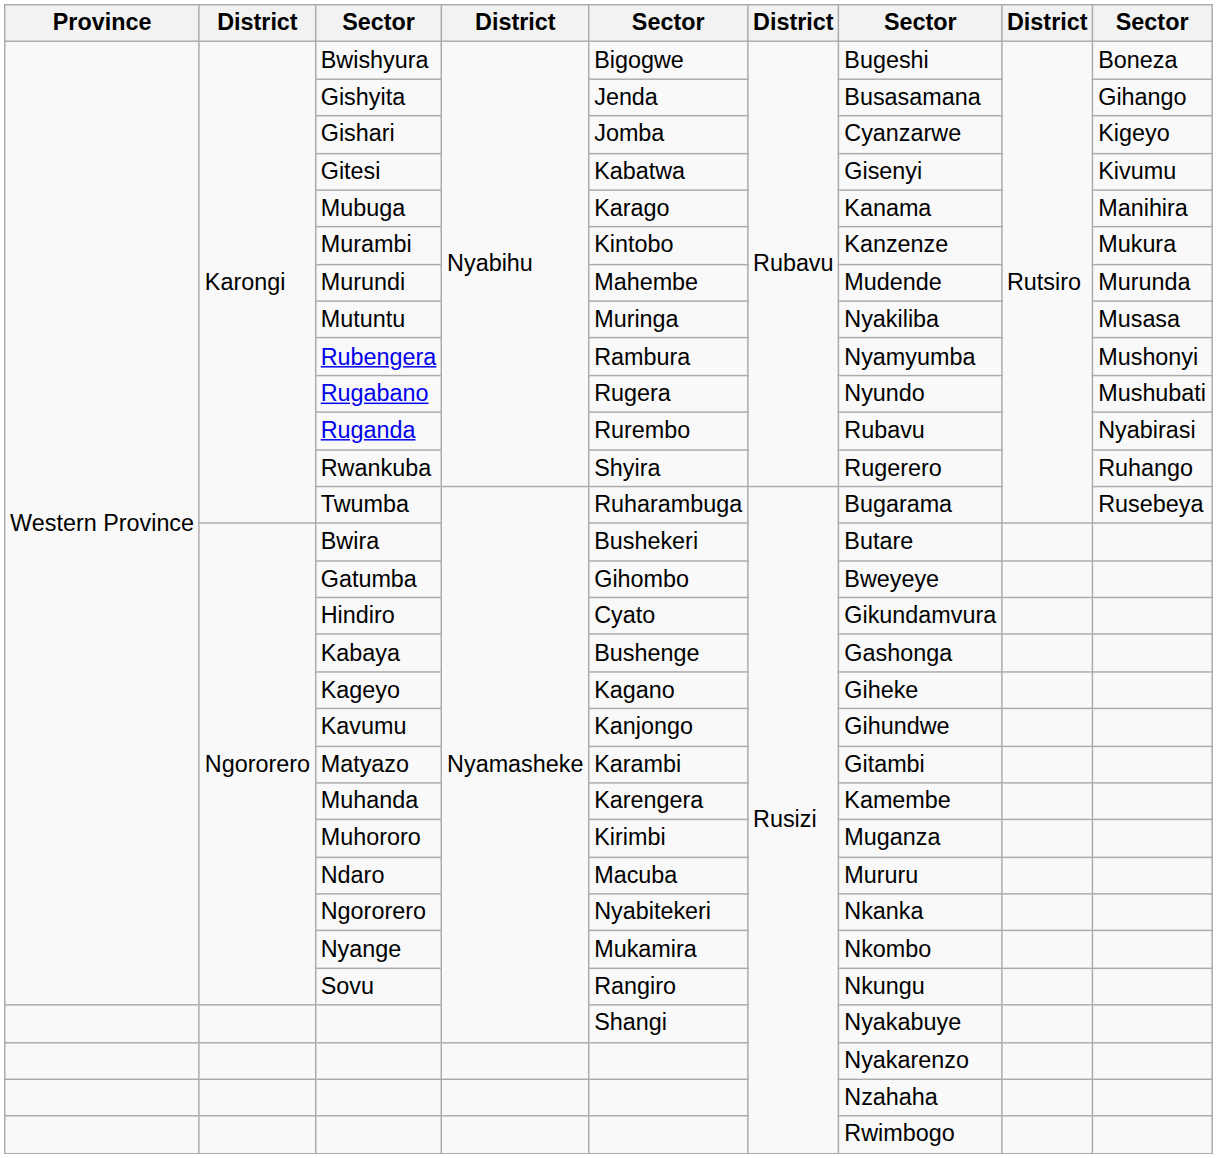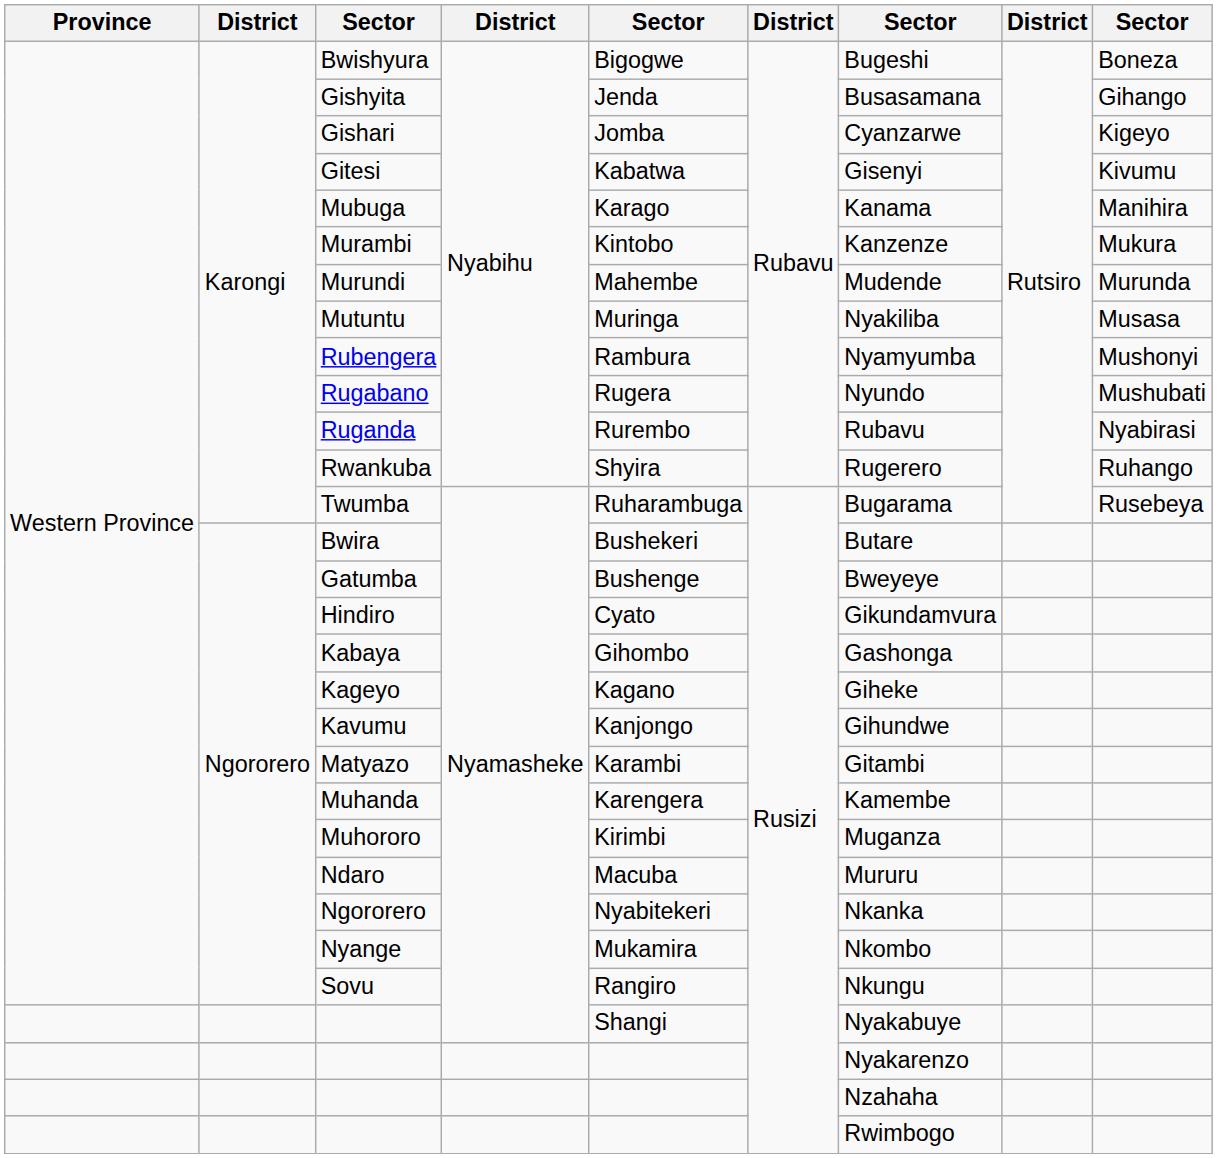 <table class="wikitable">
 <tr>
 <th>Province</th>
 <th>District</th>
 <th>Sector</th>
 <th>District</th>
 <th>Sector</th>
 <th>District</th>
 <th>Sector</th>
 <th>District</th>
 <th>Sector</th>
 </tr>
 <tr>
 <td rowspan="26">Western Province</td>
 <td rowspan="13">Karongi</td>
 <td>Bwishyura</td>
 <td rowspan="12">Nyabihu</td>
 <td>Bigogwe</td>
 <td rowspan="12">Rubavu</td>
 <td>Bugeshi</td>
 <td rowspan="13">Rutsiro</td>
 <td>Boneza</td>
 </tr>
 <tr>
 <td>Gishyita</td>
 <td>Jenda</td>
 <td>Busasamana</td>
 <td>Gihango</td>
 </tr>
 <tr>
 <td>Gishari</td>
 <td>Jomba</td>
 <td>Cyanzarwe</td>
 <td>Kigeyo</td>
 </tr>
 <tr>
 <td>Gitesi</td>
 <td>Kabatwa</td>
 <td>Gisenyi</td>
 <td>Kivumu</td>
 </tr>
 <tr>
 <td>Mubuga</td>
 <td>Karago</td>
 <td>Kanama</td>
 <td>Manihira</td>
 </tr>
 <tr>
 <td>Murambi</td>
 <td>Kintobo</td>
 <td>Kanzenze</td>
 <td>Mukura</td>
 </tr>
 <tr>
 <td>Murundi</td>
 <td>Mahembe</td>
 <td>Mudende</td>
 <td>Murunda</td>
 </tr>
 <tr>
 <td>Mutuntu</td>
 <td>Muringa</td>
 <td>Nyakiliba</td>
 <td>Musasa</td>
 </tr>
 <tr>
 <td><a href='#'>Rubengera</a></td>
 <td>Rambura</td>
 <td>Nyamyumba</td>
 <td>Mushonyi</td>
 </tr>
 <tr>
 <td><a href='#'>Rugabano</a></td>
 <td>Rugera</td>
 <td>Nyundo</td>
 <td>Mushubati</td>
 </tr>
 <tr>
 <td><a href='#'>Ruganda</a></td>
 <td>Rurembo</td>
 <td>Rubavu</td>
 <td>Nyabirasi</td>
 </tr>
 <tr>
 <td>Rwankuba</td>
 <td>Shyira</td>
 <td>Rugerero</td>
 <td>Ruhango</td>
 </tr>
 <tr>
 <td>Twumba</td>
 <td rowspan="15">Nyamasheke</td>
 <td>Ruharambuga</td>
 <td rowspan="18">Rusizi</td>
 <td>Bugarama</td>
 <td>Rusebeya</td>
 </tr>
 <tr>
 <td rowspan="13">Ngororero</td>
 <td>Bwira</td>
 <td>Bushekeri</td>
 <td>Butare</td>
 <td></td>
 <td></td>
 </tr>
 <tr>
 <td>Gatumba</td>
-<td>Gihombo</td>
+<td>Bushenge</td>
 <td>Bweyeye</td>
 <td></td>
 <td></td>
 </tr>
 <tr>
 <td>Hindiro</td>
 <td>Cyato</td>
 <td>Gikundamvura</td>
 <td></td>
 <td></td>
 </tr>
 <tr>
 <td>Kabaya</td>
-<td>Bushenge</td>
+<td>Gihombo</td>
 <td>Gashonga</td>
 <td></td>
 <td></td>
 </tr>
 <tr>
 <td>Kageyo</td>
 <td>Kagano</td>
 <td>Giheke</td>
 <td></td>
 <td></td>
 </tr>
 <tr>
 <td>Kavumu</td>
 <td>Kanjongo</td>
 <td>Gihundwe</td>
 <td></td>
 <td></td>
 </tr>
 <tr>
 <td>Matyazo</td>
 <td>Karambi</td>
 <td>Gitambi</td>
 <td></td>
 <td></td>
 </tr>
 <tr>
 <td>Muhanda</td>
 <td>Karengera</td>
 <td>Kamembe</td>
 <td></td>
 <td></td>
 </tr>
 <tr>
 <td>Muhororo</td>
 <td>Kirimbi</td>
 <td>Muganza</td>
 <td></td>
 <td></td>
 </tr>
 <tr>
 <td>Ndaro</td>
 <td>Macuba</td>
 <td>Mururu</td>
 <td></td>
 <td></td>
 </tr>
 <tr>
 <td>Ngororero</td>
 <td>Nyabitekeri</td>
 <td>Nkanka</td>
 <td></td>
 <td></td>
 </tr>
 <tr>
 <td>Nyange</td>
 <td>Mukamira</td>
 <td>Nkombo</td>
 <td></td>
 <td></td>
 </tr>
 <tr>
 <td>Sovu</td>
 <td>Rangiro</td>
 <td>Nkungu</td>
 <td></td>
 <td></td>
 </tr>
 <tr>
 <td></td>
 <td></td>
 <td></td>
 <td>Shangi</td>
 <td>Nyakabuye</td>
 <td></td>
 <td></td>
 </tr>
 <tr>
 <td></td>
 <td></td>
 <td></td>
 <td></td>
 <td></td>
 <td>Nyakarenzo</td>
 <td></td>
 <td></td>
 </tr>
 <tr>
 <td></td>
 <td></td>
 <td></td>
 <td></td>
 <td></td>
 <td>Nzahaha</td>
 <td></td>
 <td></td>
 </tr>
 <tr>
 <td></td>
 <td></td>
 <td></td>
 <td></td>
 <td></td>
 <td>Rwimbogo</td>
 <td></td>
 <td></td>
 </tr>
 </table>
